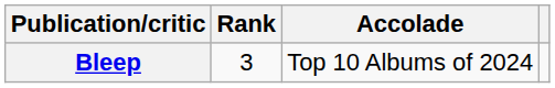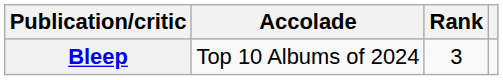 <table class="wikitable sortable plainrowheaders">
 <tr>
 <th scope="col">Publication/critic</th>
+<th scope="col">Accolade</th>
 <th scope="col">Rank</th>
-<th scope="col">Accolade</th>
 <th scope="col" class="unsortable"></th>
 </tr>
 <tr>
 <th scope="row"><a href='#'>Bleep</a></th>
+<td>Top 10 Albums of 2024</td>
 <td style="text-align: center;">3</td>
-<td>Top 10 Albums of 2024</td>
 <td style="text-align: center;"></td>
 </tr>
 </table>
